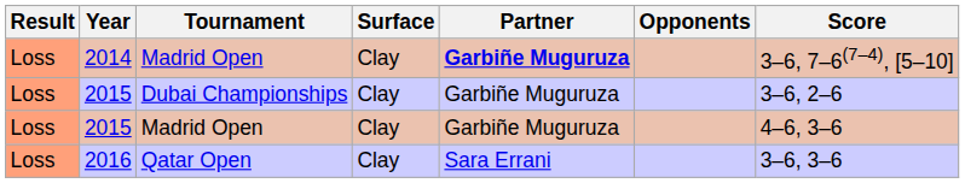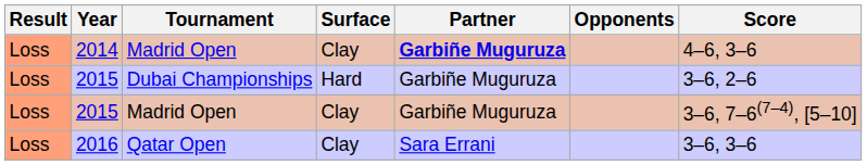 <table class="sortable wikitable">
 <tr>
 <th>Result</th>
 <th>Year</th>
 <th>Tournament</th>
 <th>Surface</th>
 <th>Partner</th>
 <th>Opponents</th>
 <th class=unsortable>Score</th>
 </tr>
 <tr bgcolor=EBC2AF>
 <td bgcolor=ffa07a>Loss</td>
 <td><a href='#'>2014</a></td>
 <td><a href='#'>Madrid Open</a></td>
 <td>Clay</td>
 <td><strong> <a href='#'>Garbiñe Muguruza</a></strong></td>
 <td></td>
-<td>3–6, 7–6<sup>(7–4)</sup>, [5–10]</td>
+<td>4–6, 3–6</td>
 </tr>
 <tr bgcolor=CCCCFF>
 <td bgcolor=ffa07a>Loss</td>
 <td><a href='#'>2015</a></td>
 <td><a href='#'>Dubai Championships</a></td>
-<td>Clay</td>
+<td>Hard</td>
 <td> Garbiñe Muguruza</td>
 <td></td>
 <td>3–6, 2–6</td>
 </tr>
 <tr bgcolor=EBC2AF>
 <td bgcolor=ffa07a>Loss</td>
 <td><a href='#'>2015</a></td>
 <td>Madrid Open</td>
 <td>Clay</td>
 <td> Garbiñe Muguruza</td>
 <td></td>
-<td>4–6, 3–6</td>
+<td>3–6, 7–6<sup>(7–4)</sup>, [5–10]</td>
 </tr>
 <tr bgcolor=CCCCFF>
 <td bgcolor=ffa07a>Loss</td>
 <td><a href='#'>2016</a></td>
 <td><a href='#'>Qatar Open</a></td>
 <td>Clay</td>
 <td> <a href='#'>Sara Errani</a></td>
 <td></td>
 <td>3–6, 3–6</td>
 </tr>
 </table>
